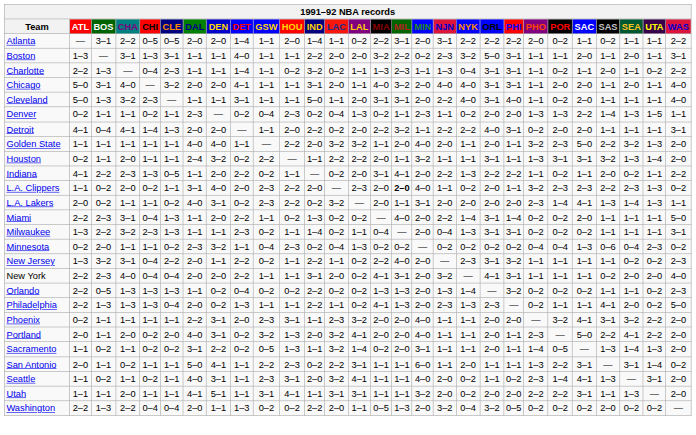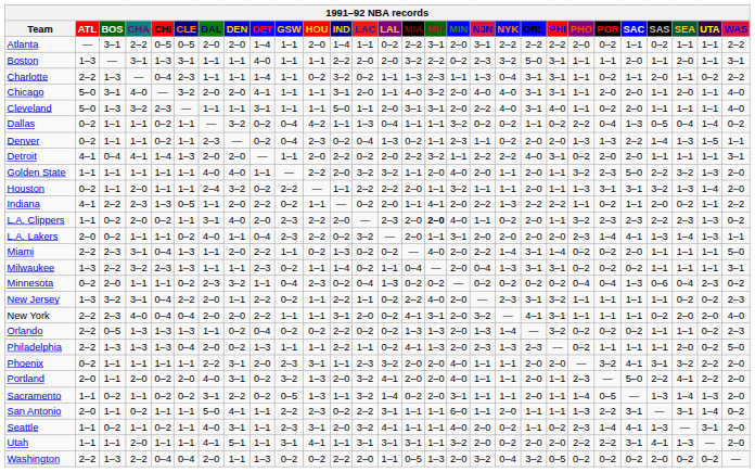 <table class="wikitable" style="font-size:95%; text-align:center;">
 <tr>
 <th colspan=28>1991–92 NBA records</th>
 </tr>
 <tr>
 <th width=100>Team</th>
 <th style="background:#FF0000;color:#FFFFFF;width=35">ATL</th>
 <th style="background:#006400;color:#FFFFFF;width=35">BOS</th>
 <th style="background:#008080;color:#800080;width=35">CHA</th>
 <th style="background:#FF0000;color:#000000;width=35">CHI</th>
 <th style="background:#000080;color:#FF8C00;width=35">CLE</th>
 <th style="background:#008000;color:#00008B;width=35">DAL</th>
 <th style="background:#0000CD;color:#FFD700;width=35">DEN</th>
 <th style="background:#0000FF;color:#FF0000;width=35">DET</th>
 <th style="background:#0000FF;color:#FFD700;width=35">GSW</th>
 <th style="background:#FF0000;color:#FFD700;width=35">HOU</th>
 <th style="background:#000080;color:#FFD700;width=35">IND</th>
 <th style="background:#F9160D;color:#1A2E8B;width=35">LAC</th>
 <th style="background:#800080;color:#FFD700;width=35">LAL</th>
 <th style="background:#000000;color:#8B0000;width=35">MIA</th>
 <th style="background:#006400;color:#B22222;width=35">MIL</th>
 <th style="background:#0000FF;color:#228B22;width=35">MIN</th>
 <th style="background:#DC143C;color:#0000CD;width=35">NJN</th>
 <th style="background:#0000FF;color:#FF8C00;width=35">NYK</th>
 <th style="background:#0000FF;color:#000000;width=35">ORL</th>
 <th style="background:#FF0000;color:#0000FF;width=35">PHI</th>
 <th style="background:#800080;color:#FF4500;width=35">PHO</th>
 <th style="background:#000000;color:#FF0000;width=35">POR</th>
 <th style="background:#0000FF;color:#FFFFFF;width=35">SAC</th>
 <th style="background:#000000;color:#C0C0C0;width=35">SAS</th>
 <th style="background:#005831;color:#FFC322;width=35">SEA</th>
 <th style="background:#36004A;color:#FFFF00;width=35">UTA</th>
 <th style="background:#DC143C;color:#0000CD;width=35">WAS</th>
 </tr>
 <tr>
 <td style="text-align:left;"><a href='#'>Atlanta</a></td>
 <td>—</td>
 <td>3–1</td>
 <td>2–2</td>
 <td>0–5</td>
 <td>0–5</td>
 <td>2–0</td>
 <td>2–0</td>
 <td>1–4</td>
 <td>1–1</td>
 <td>2–0</td>
 <td>1–4</td>
 <td>1–1</td>
 <td>0–2</td>
 <td>2–2</td>
 <td>3–1</td>
 <td>2–0</td>
 <td>3–1</td>
 <td>2–2</td>
 <td>2–2</td>
 <td>2–2</td>
 <td>2–0</td>
 <td>0–2</td>
 <td>1–1</td>
 <td>0–2</td>
 <td>1–1</td>
 <td>1–1</td>
 <td>2–2</td>
 </tr>
 <tr>
 <td style="text-align:left;"><a href='#'>Boston</a></td>
 <td>1–3</td>
 <td>—</td>
 <td>3–1</td>
 <td>1–3</td>
 <td>3–1</td>
 <td>1–1</td>
 <td>1–1</td>
 <td>4–0</td>
 <td>1–1</td>
 <td>1–1</td>
 <td>2–2</td>
 <td>2–0</td>
 <td>2–0</td>
 <td>3–2</td>
 <td>2–2</td>
 <td>0–2</td>
 <td>2–3</td>
 <td>3–2</td>
 <td>5–0</td>
 <td>3–1</td>
 <td>1–1</td>
 <td>1–1</td>
 <td>2–0</td>
 <td>1–1</td>
 <td>2–0</td>
 <td>1–1</td>
 <td>3–1</td>
 </tr>
 <tr>
 <td style="text-align:left;"><a href='#'>Charlotte</a></td>
 <td>2–2</td>
 <td>1–3</td>
 <td>—</td>
 <td>0–4</td>
 <td>2–3</td>
 <td>1–1</td>
 <td>1–1</td>
 <td>1–4</td>
 <td>1–1</td>
 <td>0–2</td>
 <td>3–2</td>
 <td>0–2</td>
 <td>1–1</td>
 <td>1–3</td>
 <td>2–3</td>
 <td>1–1</td>
 <td>1–3</td>
 <td>0–4</td>
 <td>3–1</td>
 <td>3–1</td>
 <td>1–1</td>
 <td>0–2</td>
 <td>1–1</td>
 <td>2–0</td>
 <td>1–1</td>
 <td>0–2</td>
 <td>2–2</td>
 </tr>
 <tr>
 <td style="text-align:left;"><a href='#'>Chicago</a></td>
 <td>5–0</td>
 <td>3–1</td>
 <td>4–0</td>
 <td>—</td>
 <td>3–2</td>
 <td>2–0</td>
 <td>2–0</td>
 <td>4–1</td>
 <td>1–1</td>
 <td>1–1</td>
 <td>3–1</td>
 <td>2–0</td>
 <td>1–1</td>
 <td>4–0</td>
 <td>3–2</td>
 <td>2–0</td>
 <td>4–0</td>
 <td>4–0</td>
 <td>3–1</td>
 <td>3–1</td>
 <td>1–1</td>
 <td>2–0</td>
 <td>2–0</td>
 <td>1–1</td>
 <td>2–0</td>
 <td>1–1</td>
 <td>4–0</td>
 </tr>
 <tr>
 <td style="text-align:left;"><a href='#'>Cleveland</a></td>
 <td>5–0</td>
 <td>1–3</td>
 <td>3–2</td>
 <td>2–3</td>
 <td>—</td>
 <td>1–1</td>
 <td>1–1</td>
 <td>3–1</td>
 <td>1–1</td>
 <td>1–1</td>
 <td>5–0</td>
 <td>1–1</td>
 <td>2–0</td>
 <td>3–1</td>
 <td>3–1</td>
 <td>2–0</td>
 <td>2–2</td>
 <td>4–0</td>
 <td>3–1</td>
 <td>4–0</td>
 <td>1–1</td>
 <td>0–2</td>
 <td>2–0</td>
 <td>1–1</td>
 <td>1–1</td>
 <td>1–1</td>
 <td>4–0</td>
 </tr>
 <tr>
+<td style="text-align:left;"><a href='#'>Dallas</a></td>
+<td>0–2</td>
+<td>1–1</td>
+<td>1–1</td>
+<td>0–2</td>
+<td>1–1</td>
+<td>—</td>
+<td>3–2</td>
+<td>0–2</td>
+<td>0–4</td>
+<td>4–2</td>
+<td>1–1</td>
+<td>1–3</td>
+<td>0–4</td>
+<td>1–1</td>
+<td>1–1</td>
+<td>3–2</td>
+<td>0–2</td>
+<td>0–2</td>
+<td>1–1</td>
+<td>0–2</td>
+<td>2–2</td>
+<td>0–4</td>
+<td>1–3</td>
+<td>0–5</td>
+<td>0–4</td>
+<td>1–4</td>
+<td>0–2</td>
+</tr>
+<tr>
 <td style="text-align:left;"><a href='#'>Denver</a></td>
 <td>0–2</td>
 <td>1–1</td>
 <td>1–1</td>
 <td>0–2</td>
 <td>1–1</td>
 <td>2–3</td>
 <td>—</td>
 <td>0–2</td>
 <td>0–4</td>
 <td>2–3</td>
 <td>0–2</td>
 <td>0–4</td>
 <td>1–3</td>
 <td>0–2</td>
 <td>1–1</td>
 <td>2–3</td>
 <td>1–1</td>
 <td>0–2</td>
 <td>2–0</td>
 <td>2–0</td>
 <td>1–3</td>
 <td>1–3</td>
 <td>2–2</td>
 <td>1–4</td>
 <td>1–3</td>
 <td>1–5</td>
 <td>1–1</td>
 </tr>
 <tr>
 <td style="text-align:left;"><a href='#'>Detroit</a></td>
 <td>4–1</td>
 <td>0–4</td>
 <td>4–1</td>
 <td>1–4</td>
 <td>1–3</td>
 <td>2–0</td>
 <td>2–0</td>
 <td>—</td>
 <td>1–1</td>
 <td>2–0</td>
 <td>2–2</td>
 <td>0–2</td>
 <td>2–0</td>
 <td>2–2</td>
 <td>3–2</td>
 <td>1–1</td>
 <td>2–2</td>
 <td>2–2</td>
 <td>4–0</td>
 <td>3–1</td>
 <td>0–2</td>
 <td>2–0</td>
 <td>2–0</td>
 <td>1–1</td>
 <td>1–1</td>
 <td>1–1</td>
 <td>3–1</td>
 </tr>
 <tr>
 <td style="text-align:left;"><a href='#'>Golden State</a></td>
 <td>1–1</td>
 <td>1–1</td>
 <td>1–1</td>
 <td>1–1</td>
 <td>1–1</td>
 <td>4–0</td>
 <td>4–0</td>
 <td>1–1</td>
 <td>—</td>
 <td>2–2</td>
 <td>2–0</td>
 <td>3–2</td>
 <td>3–2</td>
 <td>1–1</td>
 <td>2–0</td>
 <td>4–0</td>
 <td>2–0</td>
 <td>1–1</td>
 <td>2–0</td>
 <td>1–1</td>
 <td>3–2</td>
 <td>2–3</td>
 <td>5–0</td>
 <td>2–2</td>
 <td>3–2</td>
 <td>1–3</td>
 <td>2–0</td>
 </tr>
 <tr>
 <td style="text-align:left;"><a href='#'>Houston</a></td>
 <td>0–2</td>
 <td>1–1</td>
 <td>2–0</td>
 <td>1–1</td>
 <td>1–1</td>
 <td>2–4</td>
 <td>3–2</td>
 <td>0–2</td>
 <td>2–2</td>
 <td>—</td>
 <td>1–1</td>
 <td>2–2</td>
 <td>2–2</td>
 <td>2–0</td>
 <td>1–1</td>
 <td>3–2</td>
 <td>1–1</td>
 <td>1–1</td>
-<td>3–1</td>
+<td>2–0</td>
 <td>1–1</td>
 <td>1–3</td>
 <td>3–1</td>
 <td>3–1</td>
 <td>3–2</td>
 <td>1–3</td>
 <td>1–4</td>
 <td>2–0</td>
 </tr>
 <tr>
 <td style="text-align:left;"><a href='#'>Indiana</a></td>
 <td>4–1</td>
 <td>2–2</td>
 <td>2–3</td>
 <td>1–3</td>
 <td>0–5</td>
 <td>1–1</td>
 <td>2–0</td>
 <td>2–2</td>
 <td>0–2</td>
 <td>1–1</td>
 <td>—</td>
 <td>0–2</td>
 <td>2–0</td>
-<td>3–1</td>
+<td>1–1</td>
 <td>4–1</td>
 <td>2–0</td>
 <td>2–2</td>
 <td>1–3</td>
 <td>2–2</td>
 <td>2–2</td>
 <td>1–1</td>
 <td>0–2</td>
 <td>1–1</td>
 <td>2–0</td>
 <td>0–2</td>
 <td>1–1</td>
 <td>2–2</td>
 </tr>
 <tr>
 <td style="text-align:left;"><a href='#'>L.A. Clippers</a></td>
 <td>1–1</td>
 <td>0–2</td>
 <td>2–0</td>
 <td>0–2</td>
 <td>1–1</td>
 <td>3–1</td>
 <td>4–0</td>
 <td>2–0</td>
 <td>2–3</td>
 <td>2–2</td>
 <td>2–0</td>
 <td>—</td>
 <td>2–3</td>
 <td>2–0</td>
 <td><strong>2–0</strong></td>
 <td>4–0</td>
 <td>1–1</td>
 <td>0–2</td>
 <td>2–0</td>
 <td>1–1</td>
 <td>3–2</td>
 <td>2–3</td>
 <td>2–3</td>
 <td>2–2</td>
 <td>2–3</td>
 <td>1–3</td>
 <td>0–2</td>
 </tr>
 <tr>
 <td style="text-align:left;"><a href='#'>L.A. Lakers</a></td>
 <td>2–0</td>
 <td>0–2</td>
 <td>1–1</td>
 <td>1–1</td>
 <td>0–2</td>
 <td>4–0</td>
-<td>3–1</td>
-<td>0–2</td>
+<td>1–1</td>
+<td>0–4</td>
 <td>2–3</td>
 <td>2–2</td>
 <td>0–2</td>
 <td>3–2</td>
 <td>—</td>
 <td>2–0</td>
 <td>1–1</td>
 <td>3–1</td>
 <td>2–0</td>
 <td>2–0</td>
 <td>2–0</td>
 <td>2–0</td>
 <td>2–3</td>
 <td>1–4</td>
 <td>4–1</td>
 <td>1–3</td>
 <td>1–4</td>
 <td>1–3</td>
 <td>1–1</td>
 </tr>
 <tr>
 <td style="text-align:left;"><a href='#'>Miami</a></td>
 <td>2–2</td>
 <td>2–3</td>
 <td>3–1</td>
 <td>0–4</td>
 <td>1–3</td>
 <td>1–1</td>
 <td>2–0</td>
 <td>2–2</td>
 <td>1–1</td>
 <td>0–2</td>
 <td>1–3</td>
 <td>0–2</td>
 <td>0–2</td>
 <td>—</td>
 <td>4–0</td>
 <td>2–0</td>
 <td>2–2</td>
 <td>1–4</td>
 <td>3–1</td>
 <td>1–4</td>
 <td>0–2</td>
 <td>0–2</td>
 <td>2–0</td>
 <td>1–1</td>
 <td>1–1</td>
 <td>1–1</td>
 <td>5–0</td>
 </tr>
 <tr>
 <td style="text-align:left;"><a href='#'>Milwaukee</a></td>
 <td>1–3</td>
 <td>2–2</td>
 <td>3–2</td>
 <td>2–3</td>
 <td>1–3</td>
 <td>1–1</td>
 <td>1–1</td>
 <td>2–3</td>
 <td>0–2</td>
 <td>1–1</td>
 <td>1–4</td>
 <td>0–2</td>
 <td>1–1</td>
 <td>0–4</td>
 <td>—</td>
 <td>2–0</td>
 <td>0–4</td>
 <td>1–3</td>
 <td>3–1</td>
 <td>3–1</td>
 <td>0–2</td>
 <td>0–2</td>
 <td>0–2</td>
 <td>1–1</td>
 <td>1–1</td>
 <td>1–1</td>
 <td>3–1</td>
 </tr>
 <tr>
 <td style="text-align:left;"><a href='#'>Minnesota</a></td>
 <td>0–2</td>
 <td>2–0</td>
 <td>1–1</td>
 <td>1–1</td>
 <td>0–2</td>
 <td>2–3</td>
 <td>3–2</td>
 <td>1–1</td>
 <td>0–4</td>
 <td>2–3</td>
 <td>0–2</td>
 <td>0–4</td>
 <td>1–3</td>
 <td>0–2</td>
 <td>0–2</td>
 <td>—</td>
 <td>0–2</td>
 <td>0–2</td>
 <td>0–2</td>
 <td>0–2</td>
 <td>0–4</td>
 <td>0–4</td>
 <td>1–3</td>
 <td>0–6</td>
 <td>0–4</td>
 <td>2–3</td>
 <td>0–2</td>
 </tr>
 <tr>
 <td style="text-align:left;"><a href='#'>New Jersey</a></td>
 <td>1–3</td>
 <td>3–2</td>
 <td>3–1</td>
 <td>0–4</td>
 <td>2–2</td>
 <td>2–0</td>
 <td>1–1</td>
 <td>2–2</td>
 <td>0–2</td>
 <td>1–1</td>
 <td>2–2</td>
 <td>1–1</td>
 <td>0–2</td>
 <td>2–2</td>
 <td>4–0</td>
 <td>2–0</td>
 <td>—</td>
 <td>2–3</td>
 <td>3–1</td>
 <td>3–2</td>
 <td>1–1</td>
 <td>1–1</td>
 <td>1–1</td>
 <td>1–1</td>
 <td>0–2</td>
 <td>0–2</td>
 <td>2–3</td>
 </tr>
 <tr>
 <td style="text-align:left;">New York</td>
 <td>2–2</td>
 <td>2–3</td>
 <td>4–0</td>
 <td>0–4</td>
 <td>0–4</td>
 <td>2–0</td>
 <td>2–0</td>
 <td>2–2</td>
 <td>1–1</td>
 <td>1–1</td>
 <td>3–1</td>
 <td>2–0</td>
 <td>0–2</td>
 <td>4–1</td>
 <td>3–1</td>
 <td>2–0</td>
 <td>3–2</td>
 <td>—</td>
 <td>4–1</td>
 <td>3–1</td>
 <td>1–1</td>
 <td>1–1</td>
 <td>1–1</td>
 <td>0–2</td>
 <td>2–0</td>
 <td>2–0</td>
 <td>4–0</td>
 </tr>
 <tr>
 <td style="text-align:left;"><a href='#'>Orlando</a></td>
 <td>2–2</td>
 <td>0–5</td>
 <td>1–3</td>
 <td>1–3</td>
 <td>1–3</td>
 <td>1–1</td>
 <td>0–2</td>
 <td>0–4</td>
 <td>0–2</td>
 <td>0–2</td>
 <td>2–2</td>
 <td>0–2</td>
 <td>0–2</td>
 <td>1–3</td>
 <td>1–3</td>
 <td>2–0</td>
 <td>1–3</td>
 <td>1–4</td>
 <td>—</td>
 <td>3–2</td>
 <td>0–2</td>
 <td>0–2</td>
 <td>0–2</td>
 <td>1–1</td>
 <td>1–1</td>
 <td>0–2</td>
 <td>2–3</td>
 </tr>
 <tr>
 <td style="text-align:left;"><a href='#'>Philadelphia</a></td>
 <td>2–2</td>
 <td>1–3</td>
 <td>1–3</td>
 <td>1–3</td>
 <td>0–4</td>
 <td>2–0</td>
 <td>0–2</td>
 <td>1–3</td>
 <td>1–1</td>
 <td>1–1</td>
 <td>2–2</td>
 <td>1–1</td>
 <td>0–2</td>
 <td>4–1</td>
 <td>1–3</td>
 <td>2–0</td>
 <td>2–3</td>
 <td>1–3</td>
 <td>2–3</td>
 <td>—</td>
 <td>0–2</td>
 <td>1–1</td>
 <td>1–1</td>
-<td>4–1</td>
+<td>1–1</td>
 <td>2–0</td>
 <td>0–2</td>
 <td>5–0</td>
 </tr>
 <tr>
 <td style="text-align:left;"><a href='#'>Phoenix</a></td>
 <td>0–2</td>
 <td>1–1</td>
 <td>1–1</td>
 <td>1–1</td>
 <td>1–1</td>
 <td>2–2</td>
 <td>3–1</td>
 <td>2–0</td>
 <td>2–3</td>
 <td>3–1</td>
 <td>1–1</td>
 <td>2–3</td>
 <td>3–2</td>
 <td>2–0</td>
 <td>2–0</td>
 <td>4–0</td>
 <td>1–1</td>
 <td>1–1</td>
 <td>2–0</td>
 <td>2–0</td>
 <td>—</td>
 <td>3–2</td>
 <td>4–1</td>
 <td>3–1</td>
 <td>3–2</td>
 <td>2–2</td>
 <td>2–0</td>
 </tr>
 <tr>
 <td style="text-align:left;"><a href='#'>Portland</a></td>
 <td>2–0</td>
 <td>1–1</td>
 <td>2–0</td>
 <td>0–2</td>
 <td>2–0</td>
 <td>4–0</td>
 <td>3–1</td>
 <td>0–2</td>
 <td>3–2</td>
 <td>1–3</td>
 <td>2–0</td>
 <td>3–2</td>
 <td>4–1</td>
 <td>2–0</td>
 <td>2–0</td>
 <td>4–0</td>
 <td>1–1</td>
 <td>1–1</td>
 <td>2–0</td>
 <td>1–1</td>
 <td>2–3</td>
 <td>—</td>
 <td>5–0</td>
 <td>2–2</td>
 <td>4–1</td>
 <td>2–2</td>
 <td>2–0</td>
 </tr>
 <tr>
 <td style="text-align:left;"><a href='#'>Sacramento</a></td>
 <td>1–1</td>
 <td>0–2</td>
 <td>1–1</td>
 <td>0–2</td>
 <td>0–2</td>
 <td>3–1</td>
 <td>2–2</td>
 <td>0–2</td>
 <td>0–5</td>
 <td>1–3</td>
 <td>1–1</td>
 <td>3–2</td>
 <td>1–4</td>
 <td>0–2</td>
 <td>2–0</td>
 <td>3–1</td>
 <td>1–1</td>
 <td>1–1</td>
 <td>2–0</td>
 <td>1–1</td>
 <td>1–4</td>
 <td>0–5</td>
 <td>—</td>
 <td>1–3</td>
 <td>1–4</td>
 <td>1–3</td>
 <td>2–0</td>
 </tr>
 <tr>
 <td style="text-align:left;"><a href='#'>San Antonio</a></td>
 <td>2–0</td>
 <td>1–1</td>
 <td>0–2</td>
 <td>1–1</td>
 <td>1–1</td>
 <td>5–0</td>
 <td>4–1</td>
 <td>1–1</td>
 <td>2–2</td>
 <td>2–3</td>
 <td>0–2</td>
 <td>2–2</td>
 <td>3–1</td>
 <td>1–1</td>
 <td>1–1</td>
 <td>6–0</td>
 <td>1–1</td>
 <td>2–0</td>
 <td>1–1</td>
 <td>1–1</td>
 <td>1–3</td>
 <td>2–2</td>
 <td>3–1</td>
 <td>—</td>
 <td>3–1</td>
 <td>1–4</td>
 <td>0–2</td>
 </tr>
 <tr>
 <td style="text-align:left;"><a href='#'>Seattle</a></td>
 <td>1–1</td>
 <td>0–2</td>
 <td>1–1</td>
 <td>0–2</td>
 <td>1–1</td>
 <td>4–0</td>
 <td>3–1</td>
 <td>1–1</td>
 <td>2–3</td>
 <td>3–1</td>
 <td>2–0</td>
 <td>3–2</td>
 <td>4–1</td>
 <td>1–1</td>
 <td>1–1</td>
 <td>4–0</td>
 <td>2–0</td>
 <td>0–2</td>
 <td>1–1</td>
 <td>0–2</td>
 <td>2–3</td>
 <td>1–4</td>
 <td>4–1</td>
 <td>1–3</td>
 <td>—</td>
 <td>3–1</td>
 <td>2–0</td>
 </tr>
 <tr>
 <td style="text-align:left;"><a href='#'>Utah</a></td>
 <td>1–1</td>
 <td>1–1</td>
 <td>2–0</td>
 <td>1–1</td>
 <td>1–1</td>
 <td>4–1</td>
 <td>5–1</td>
 <td>1–1</td>
 <td>3–1</td>
 <td>4–1</td>
 <td>1–1</td>
 <td>3–1</td>
 <td>3–1</td>
-<td>1–1</td>
+<td>3–1</td>
 <td>1–1</td>
 <td>3–2</td>
 <td>2–0</td>
 <td>0–2</td>
 <td>2–0</td>
 <td>2–0</td>
 <td>2–2</td>
 <td>2–2</td>
 <td>3–1</td>
-<td>1–1</td>
+<td>4–1</td>
 <td>1–3</td>
 <td>—</td>
 <td>2–0</td>
 </tr>
 <tr>
 <td style="text-align:left;"><a href='#'>Washington</a></td>
 <td>2–2</td>
 <td>1–3</td>
 <td>2–2</td>
 <td>0–4</td>
 <td>0–4</td>
 <td>2–0</td>
 <td>1–1</td>
 <td>1–3</td>
 <td>0–2</td>
 <td>0–2</td>
 <td>2–2</td>
 <td>2–0</td>
 <td>1–1</td>
 <td>0–5</td>
 <td>1–3</td>
 <td>2–0</td>
 <td>3–2</td>
 <td>0–4</td>
 <td>3–2</td>
 <td>0–5</td>
 <td>0–2</td>
 <td>0–2</td>
 <td>0–2</td>
 <td>2–0</td>
 <td>0–2</td>
 <td>0–2</td>
 <td>—</td>
 </tr>
 </table>
